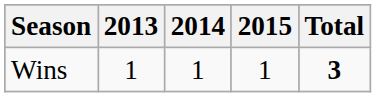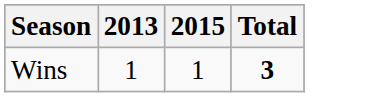 <table class="wikitable">
 <tr>
 <th>Season</th>
 <th>2013</th>
-<th>2014</th>
 <th>2015</th>
 <th><strong>Total</strong></th>
 </tr>
 <tr align=center>
 <td align=left>Wins</td>
 <td>1</td>
 <td>1</td>
-<td>1</td>
 <td><strong>3</strong></td>
 </tr>
 </table>
